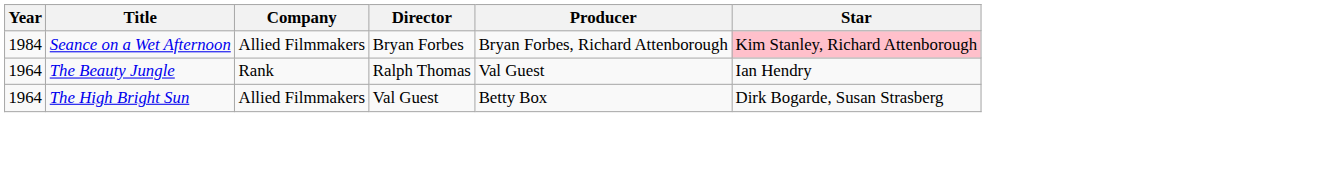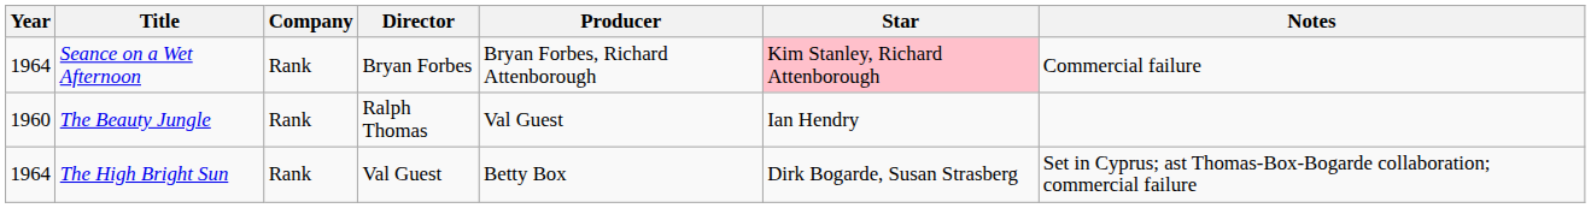 <table class="wikitable sortable">
 <tr>
 <th>Year</th>
 <th>Title</th>
 <th>Company</th>
 <th>Director</th>
 <th>Producer</th>
 <th>Star</th>
+<th>Notes</th>
 </tr>
 <tr>
-<td>1984</td>
+<td>1964</td>
 <td><em><a href='#'>Seance on a Wet Afternoon</a></em></td>
-<td>Allied Filmmakers</td>
+<td>Rank</td>
 <td>Bryan Forbes</td>
 <td>Bryan Forbes, Richard Attenborough</td>
 <td style="background: pink;">Kim Stanley, Richard Attenborough</td>
+<td>Commercial failure</td>
 </tr>
 <tr>
-<td>1964</td>
+<td>1960</td>
 <td><em><a href='#'>The Beauty Jungle</a></em></td>
 <td>Rank</td>
 <td>Ralph Thomas</td>
 <td>Val Guest</td>
 <td>Ian Hendry</td>
+<td></td>
 </tr>
 <tr>
 <td>1964</td>
 <td><em><a href='#'>The High Bright Sun</a></em></td>
-<td>Allied Filmmakers</td>
+<td>Rank</td>
 <td>Val Guest</td>
 <td>Betty Box</td>
 <td>Dirk Bogarde, Susan Strasberg</td>
+<td>Set in Cyprus; ast Thomas-Box-Bogarde collaboration; commercial failure</td>
 </tr>
 </table>
